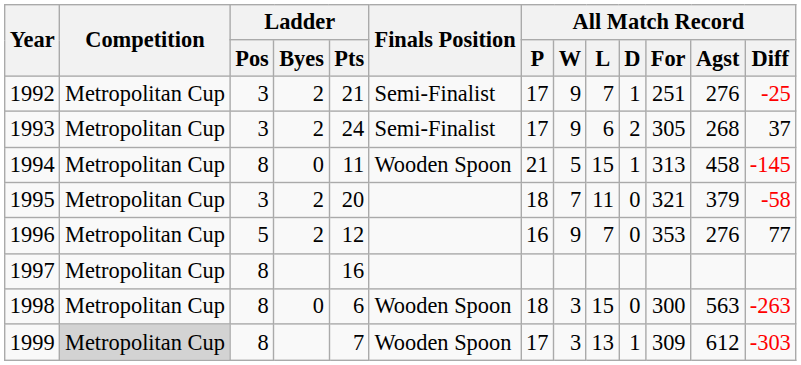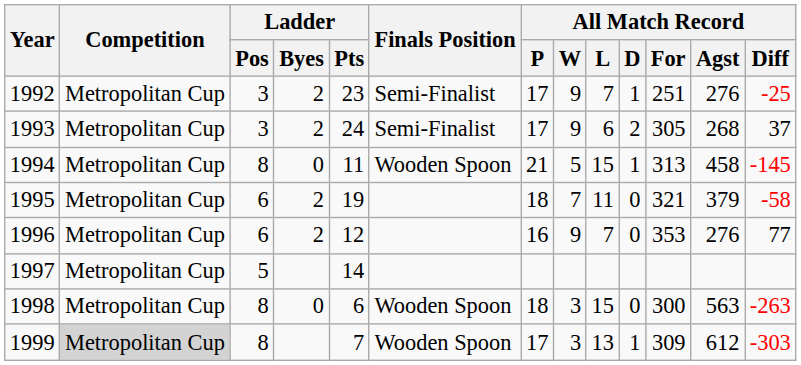 <table class="wikitable" width="auto" style="text-align: right">
 <tr>
 <th rowspan=2>Year</th>
 <th rowspan=2>Competition</th>
 <th colspan=3>Ladder</th>
 <th rowspan=2>Finals Position</th>
 <th colspan=7>All Match Record</th>
 </tr>
 <tr>
 <th>Pos</th>
 <th>Byes</th>
 <th>Pts</th>
 <th>P</th>
 <th>W</th>
 <th>L</th>
 <th>D</th>
 <th>For</th>
 <th>Agst</th>
 <th>Diff</th>
 </tr>
 <tr>
 <td>1992</td>
 <td align=center>Metropolitan Cup</td>
 <td>3</td>
 <td>2</td>
-<td>21</td>
+<td>23</td>
 <td align=left>Semi-Finalist</td>
 <td>17</td>
 <td>9</td>
 <td>7</td>
 <td>1</td>
 <td>251</td>
 <td>276</td>
 <td style="color:red;">-25</td>
 </tr>
 <tr>
 <td>1993</td>
 <td align=center>Metropolitan Cup</td>
 <td>3</td>
 <td>2</td>
 <td>24</td>
 <td align=left>Semi-Finalist</td>
 <td>17</td>
 <td>9</td>
 <td>6</td>
 <td>2</td>
 <td>305</td>
 <td>268</td>
 <td>37</td>
 </tr>
 <tr>
 <td>1994</td>
 <td align=center>Metropolitan Cup</td>
 <td>8</td>
 <td>0</td>
 <td>11</td>
 <td align=left>Wooden Spoon</td>
 <td>21</td>
 <td>5</td>
 <td>15</td>
 <td>1</td>
 <td>313</td>
 <td>458</td>
 <td style="color:red;">-145</td>
 </tr>
 <tr>
 <td>1995</td>
 <td align=center>Metropolitan Cup</td>
-<td>3</td>
+<td>6</td>
 <td>2</td>
-<td>20</td>
+<td>19</td>
 <td align=left></td>
 <td>18</td>
 <td>7</td>
 <td>11</td>
 <td>0</td>
 <td>321</td>
 <td>379</td>
 <td style="color:red;">-58</td>
 </tr>
 <tr>
 <td>1996</td>
 <td align=center>Metropolitan Cup</td>
-<td>5</td>
+<td>6</td>
 <td>2</td>
 <td>12</td>
 <td align=left></td>
 <td>16</td>
 <td>9</td>
 <td>7</td>
 <td>0</td>
 <td>353</td>
 <td>276</td>
 <td>77</td>
 </tr>
 <tr>
 <td>1997</td>
 <td align=center>Metropolitan Cup</td>
-<td>8</td>
+<td>5</td>
 <td></td>
-<td>16</td>
+<td>14</td>
 <td align=left></td>
 <td></td>
 <td></td>
 <td></td>
 <td></td>
 <td></td>
 <td></td>
 <td></td>
 </tr>
 <tr>
 <td>1998</td>
 <td align=center>Metropolitan Cup</td>
 <td>8</td>
 <td>0</td>
 <td>6</td>
 <td align=left>Wooden Spoon</td>
 <td>18</td>
 <td>3</td>
 <td>15</td>
 <td>0</td>
 <td>300</td>
 <td>563</td>
 <td style="color:red;">-263</td>
 </tr>
 <tr>
 <td>1999</td>
 <td align=center style="background: lightgrey;">Metropolitan Cup</td>
 <td>8</td>
 <td></td>
 <td>7</td>
 <td align=left>Wooden Spoon</td>
 <td>17</td>
 <td>3</td>
 <td>13</td>
 <td>1</td>
 <td>309</td>
 <td>612</td>
 <td style="color:red;">-303</td>
 </tr>
 </table>
